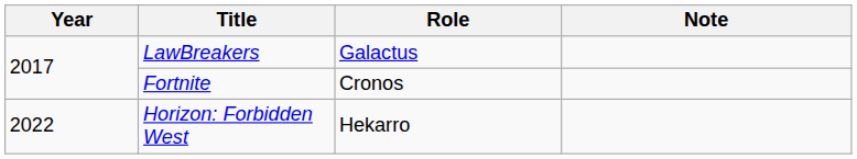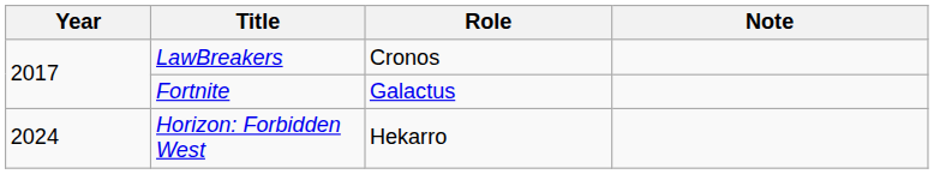 <table class="wikitable sortable">
 <tr>
 <th style="width:100px;">Year</th>
 <th style="width:150px;">Title</th>
 <th style="width:175px;">Role</th>
 <th class="unsortable" style="width:225px;">Note</th>
 </tr>
 <tr>
 <td rowspan="2">2017</td>
 <td><em><a href='#'>LawBreakers</a></em></td>
+<td>Cronos</td>
+<td></td>
+</tr>
+<tr>
+<td><em><a href='#'>Fortnite</a></em></td>
 <td><a href='#'>Galactus</a></td>
 <td></td>
 </tr>
 <tr>
-<td><em><a href='#'>Fortnite</a></em></td>
-<td>Cronos</td>
-<td></td>
-</tr>
-<tr>
-<td>2022</td>
+<td>2024</td>
 <td><em><a href='#'>Horizon: Forbidden West</a></em></td>
 <td>Hekarro</td>
 <td></td>
 </tr>
 </table>
